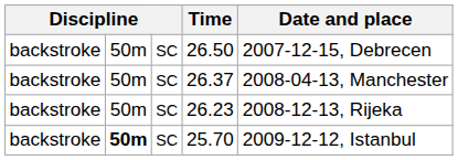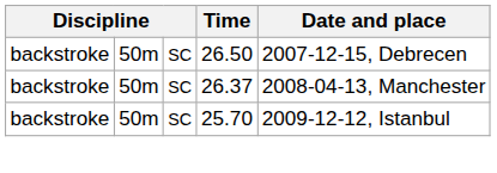 <table class="wikitable sortable" style="border:1px solid #AAAAAA">
 <tr bgcolor="#EFEFEF">
 <th colspan="3">Discipline</th>
 <th>Time</th>
 <th>Date and place</th>
 </tr>
 <tr align="center"  bgcolor="#FFFFFF">
 <td>backstroke</td>
 <td>50m</td>
 <td><small>SC</small></td>
 <td>26.50</td>
 <td align="left">2007-12-15, Debrecen</td>
 </tr>
 <tr align="center"  bgcolor="#FFFFFF">
 <td>backstroke</td>
 <td>50m</td>
 <td><small>SC</small></td>
 <td>26.37</td>
 <td align="left">2008-04-13, Manchester</td>
 </tr>
 <tr align="center"  bgcolor="#FFFFFF">
 <td>backstroke</td>
 <td>50m</td>
 <td><small>SC</small></td>
-<td>26.23</td>
-<td align="left">2008-12-13, Rijeka</td>
-</tr>
-<tr align="center"  bgcolor="#FFFFFF">
-<td>backstroke</td>
-<td><strong>50m</strong></td>
-<td><small>SC</small></td>
 <td>25.70</td>
 <td align="left">2009-12-12, Istanbul</td>
 </tr>
 </table>
